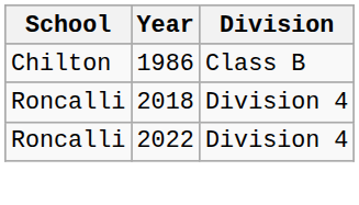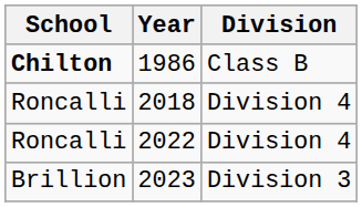 <table class="wikitable">
 <tr>
 <th>School</th>
 <th>Year</th>
 <th>Division</th>
 </tr>
 <tr>
-<td>Chilton</td>
+<td><strong>Chilton</strong></td>
 <td>1986</td>
 <td>Class B</td>
 </tr>
 <tr>
 <td>Roncalli</td>
 <td>2018</td>
 <td>Division 4</td>
 </tr>
 <tr>
 <td>Roncalli</td>
 <td>2022</td>
 <td>Division 4</td>
 </tr>
+<tr>
+<td>Brillion</td>
+<td>2023</td>
+<td>Division 3</td>
+</tr>
 </table>
